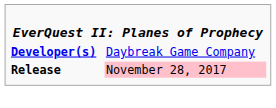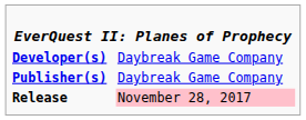 <table class="infobox" style="float:right; width:264px; font-size:90%;">
 <tr>
 <td colspan=2 style="font-size:110%; text-align:center;"><br><strong><em>EverQuest II: Planes of Prophecy</em></strong><br></td>
 </tr>
 <tr>
 <td><strong><a href='#'>Developer(s)</a></strong></td>
 <td><a href='#'>Daybreak Game Company</a></td>
 </tr>
 <tr>
+<td><strong><a href='#'>Publisher(s)</a></strong></td>
+<td><a href='#'>Daybreak Game Company</a></td>
+</tr>
+<tr>
 <td><strong>Release</strong></td>
 <td style="background: pink;">November 28, 2017</td>
 </tr>
 <tr>
 </tr>
 </table>
